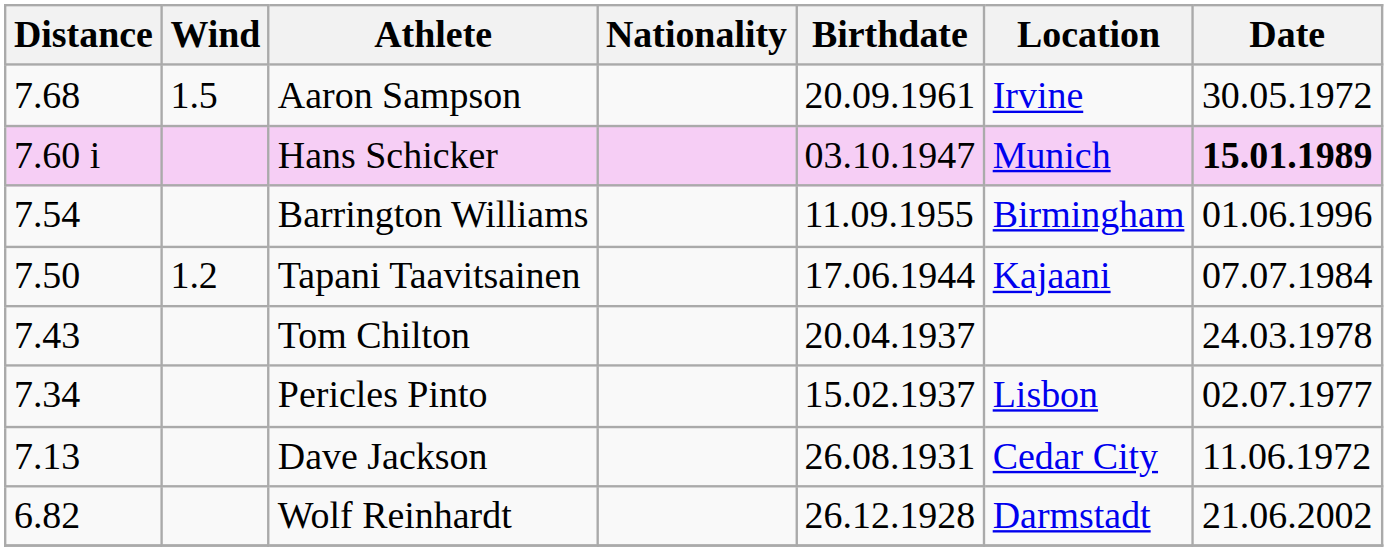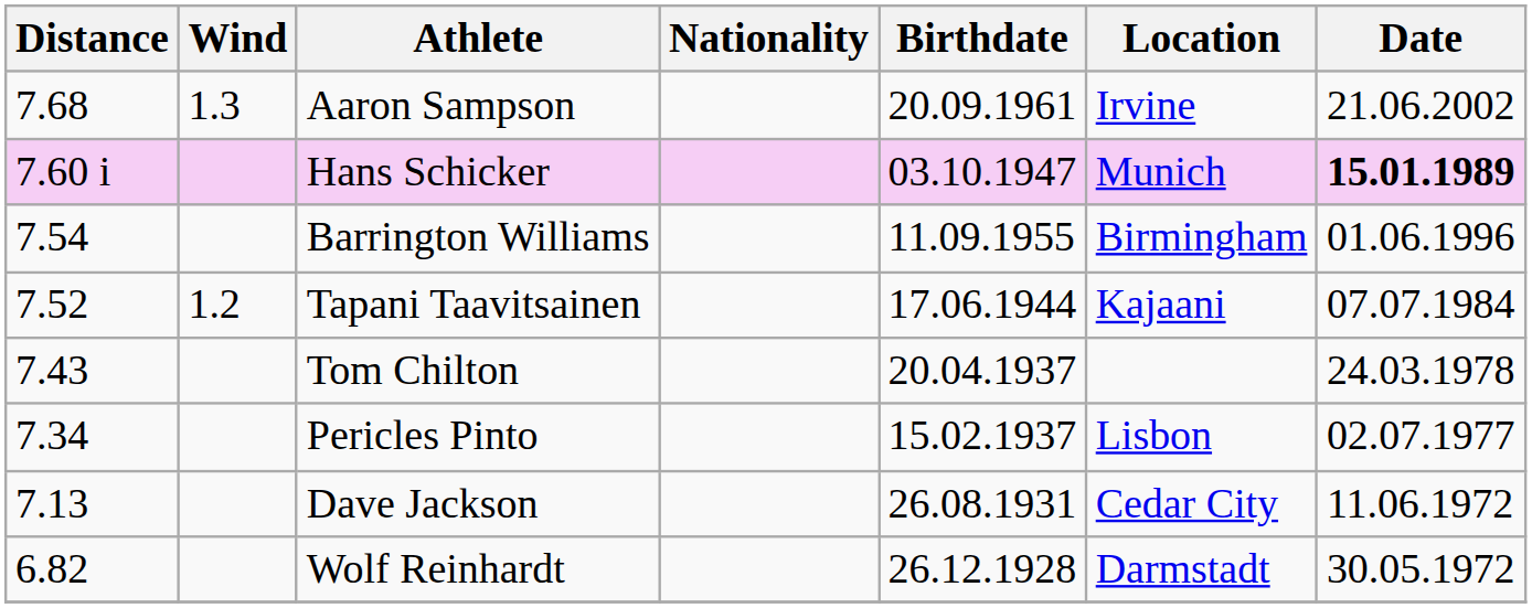 <table class="wikitable">
 <tr>
 <th>Distance</th>
 <th>Wind</th>
 <th>Athlete</th>
 <th>Nationality</th>
 <th>Birthdate</th>
 <th>Location</th>
 <th>Date</th>
 </tr>
 <tr>
 <td>7.68</td>
-<td>1.5</td>
+<td>1.3</td>
 <td>Aaron Sampson</td>
 <td></td>
 <td>20.09.1961</td>
 <td><a href='#'>Irvine</a></td>
-<td>30.05.1972</td>
+<td>21.06.2002</td>
 </tr>
 <tr bgcolor=#f6CEF5>
 <td>7.60 i</td>
 <td></td>
 <td>Hans Schicker</td>
 <td></td>
 <td>03.10.1947</td>
 <td><a href='#'>Munich</a></td>
 <td><strong>15.01.1989</strong></td>
 </tr>
 <tr>
 <td>7.54</td>
 <td></td>
 <td>Barrington Williams</td>
 <td></td>
 <td>11.09.1955</td>
 <td><a href='#'>Birmingham</a></td>
 <td>01.06.1996</td>
 </tr>
 <tr>
-<td>7.50</td>
+<td>7.52</td>
 <td>1.2</td>
 <td>Tapani Taavitsainen</td>
 <td></td>
 <td>17.06.1944</td>
 <td><a href='#'>Kajaani</a></td>
 <td>07.07.1984</td>
 </tr>
 <tr>
 <td>7.43</td>
 <td></td>
 <td>Tom Chilton</td>
 <td></td>
 <td>20.04.1937</td>
 <td></td>
 <td>24.03.1978</td>
 </tr>
 <tr>
 <td>7.34</td>
 <td></td>
 <td>Pericles Pinto</td>
 <td></td>
 <td>15.02.1937</td>
 <td><a href='#'>Lisbon</a></td>
 <td>02.07.1977</td>
 </tr>
 <tr>
 <td>7.13</td>
 <td></td>
 <td>Dave Jackson</td>
 <td></td>
 <td>26.08.1931</td>
 <td><a href='#'>Cedar City</a></td>
 <td>11.06.1972</td>
 </tr>
 <tr>
 <td>6.82</td>
 <td></td>
 <td>Wolf Reinhardt</td>
 <td></td>
 <td>26.12.1928</td>
 <td><a href='#'>Darmstadt</a></td>
-<td>21.06.2002</td>
+<td>30.05.1972</td>
 </tr>
 <tr>
 </tr>
 </table>
